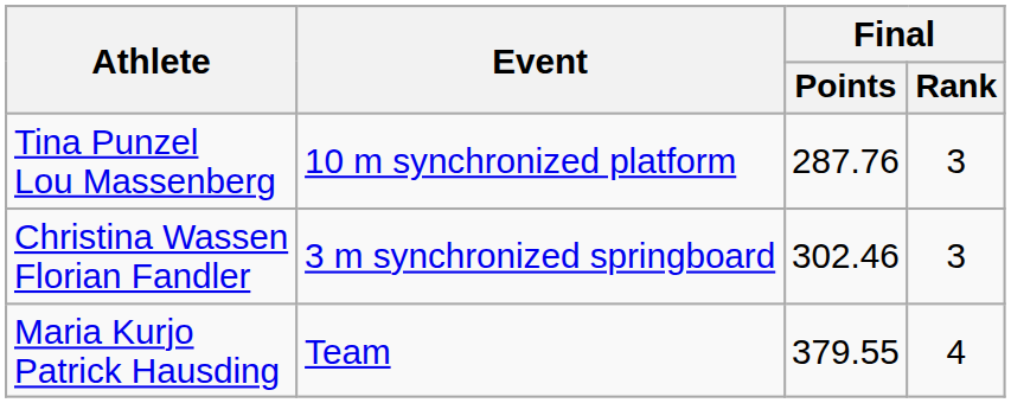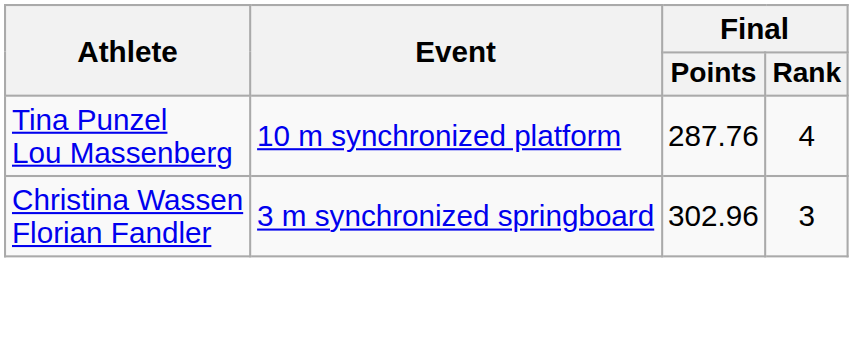 <table class="wikitable" style="font-size:90%;">
 <tr>
 <th rowspan=2>Athlete</th>
 <th rowspan=2>Event</th>
 <th colspan=2>Final</th>
 </tr>
 <tr style="font-size:95%">
 <th>Points</th>
 <th>Rank</th>
 </tr>
 <tr align=center>
 <td align=left><a href='#'>Tina Punzel</a><br><a href='#'>Lou Massenberg</a></td>
 <td align=left><a href='#'>10 m synchronized platform</a></td>
 <td>287.76</td>
-<td>3</td>
+<td>4</td>
 </tr>
 <tr align=center>
 <td align=left><a href='#'>Christina Wassen</a><br><a href='#'>Florian Fandler</a></td>
 <td align=left><a href='#'>3 m synchronized springboard</a></td>
-<td>302.46</td>
+<td>302.96</td>
 <td>3</td>
 </tr>
-<tr align=center>
-<td align=left><a href='#'>Maria Kurjo</a><br><a href='#'>Patrick Hausding</a></td>
-<td align=left><a href='#'>Team</a></td>
-<td>379.55</td>
-<td>4</td>
-</tr>
 </table>
